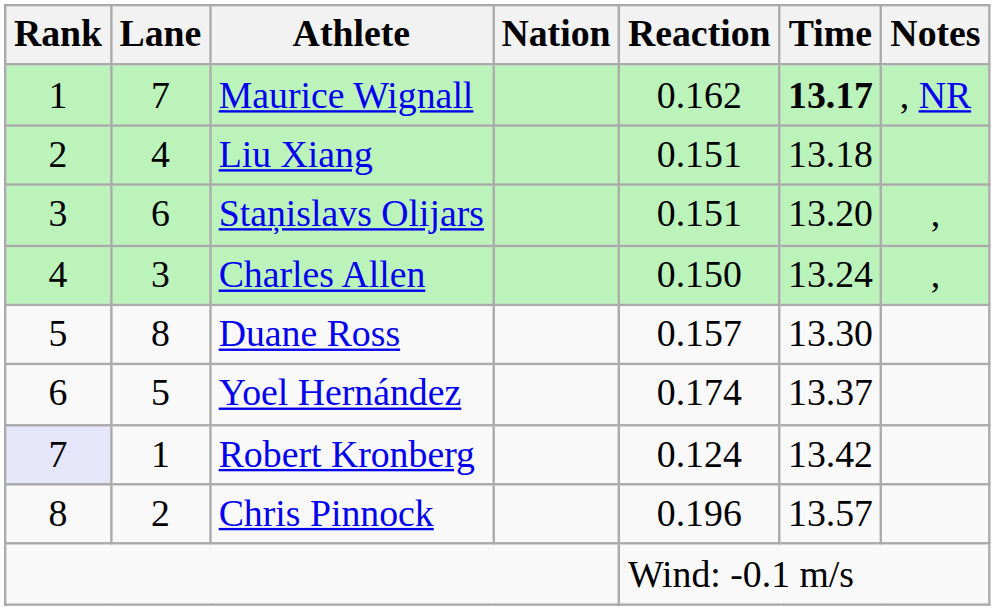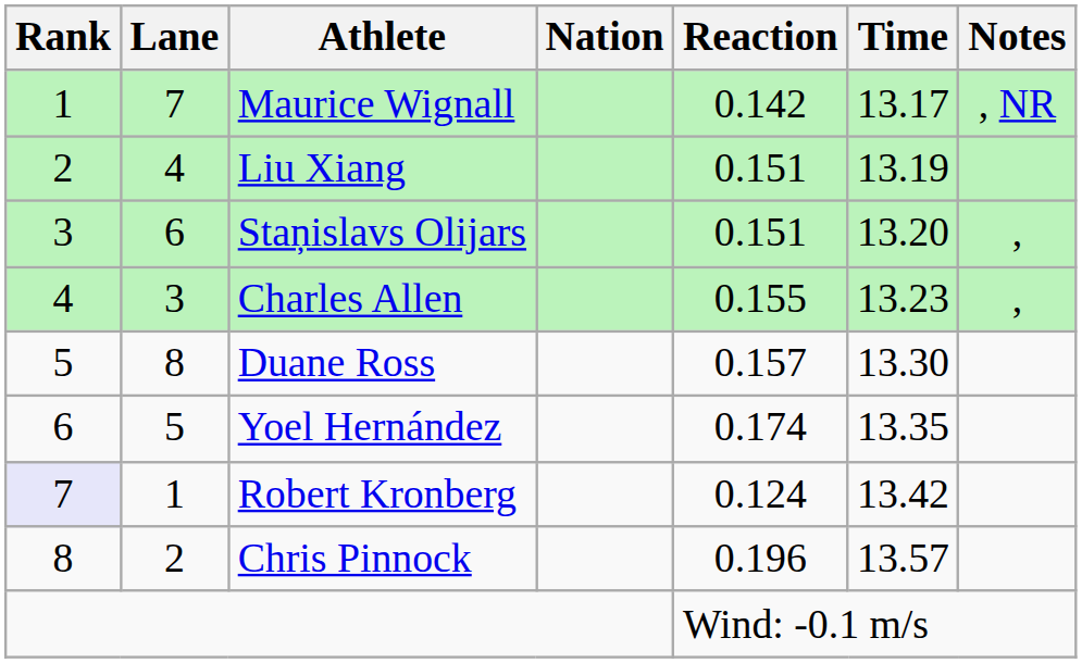 <table class="wikitable sortable" style="text-align:center">
 <tr>
 <th>Rank</th>
 <th>Lane</th>
 <th>Athlete</th>
 <th>Nation</th>
 <th>Reaction</th>
 <th>Time</th>
 <th>Notes</th>
 </tr>
 <tr bgcolor=bbf3bb>
 <td>1</td>
 <td>7</td>
 <td align=left><a href='#'>Maurice Wignall</a></td>
 <td align=left></td>
-<td>0.162</td>
-<td><strong>13.17</strong></td>
+<td>0.142</td>
+<td>13.17</td>
 <td>, <a href='#'>NR</a></td>
 </tr>
 <tr bgcolor=bbf3bb>
 <td>2</td>
 <td>4</td>
 <td align=left><a href='#'>Liu Xiang</a></td>
 <td align=left></td>
 <td>0.151</td>
-<td>13.18</td>
+<td>13.19</td>
 <td></td>
 </tr>
 <tr bgcolor=bbf3bb>
 <td>3</td>
 <td>6</td>
 <td align=left><a href='#'>Staņislavs Olijars</a></td>
 <td align=left></td>
 <td>0.151</td>
 <td>13.20</td>
 <td>, </td>
 </tr>
 <tr bgcolor=bbf3bb>
 <td>4</td>
 <td>3</td>
 <td align=left><a href='#'>Charles Allen</a></td>
 <td align=left></td>
-<td>0.150</td>
-<td>13.24</td>
+<td>0.155</td>
+<td>13.23</td>
 <td>, </td>
 </tr>
 <tr>
 <td>5</td>
 <td>8</td>
 <td align=left><a href='#'>Duane Ross</a></td>
 <td align=left></td>
 <td>0.157</td>
 <td>13.30</td>
 <td></td>
 </tr>
 <tr>
 <td>6</td>
 <td>5</td>
 <td align=left><a href='#'>Yoel Hernández</a></td>
 <td align=left></td>
 <td>0.174</td>
-<td>13.37</td>
+<td>13.35</td>
 <td></td>
 </tr>
 <tr>
 <td style="background: lavender;">7</td>
 <td>1</td>
 <td align=left><a href='#'>Robert Kronberg</a></td>
 <td align=left></td>
 <td>0.124</td>
 <td>13.42</td>
 <td></td>
 </tr>
 <tr>
 <td>8</td>
 <td>2</td>
 <td align=left><a href='#'>Chris Pinnock</a></td>
 <td align=left></td>
 <td>0.196</td>
 <td>13.57</td>
 <td></td>
 </tr>
 <tr class="sortbottom">
 <td colspan=4></td>
 <td colspan="3" style="text-align:left;">Wind: -0.1 m/s</td>
 </tr>
 </table>
